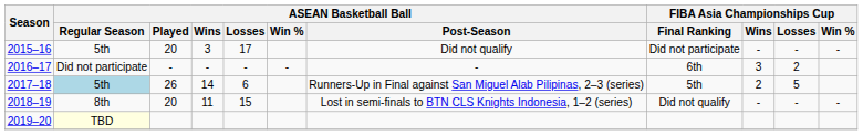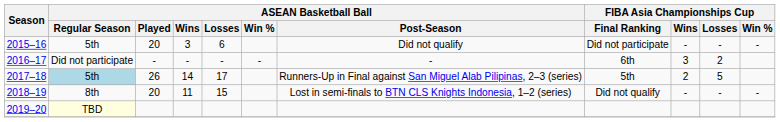 <table class="wikitable" style="font-size:95%;">
 <tr bgcolor="#efefef">
 <th rowspan="2">Season</th>
 <th colspan="6">ASEAN Basketball Ball</th>
 <th colspan="4">FIBA Asia Championships Cup</th>
 </tr>
 <tr>
 <th>Regular Season</th>
 <th>Played</th>
 <th>Wins</th>
 <th>Losses</th>
 <th>Win %</th>
 <th>Post-Season</th>
 <th>Final Ranking</th>
 <th>Wins</th>
 <th>Losses</th>
 <th>Win %</th>
 </tr>
 <tr>
 <td style="text-align:center;"><a href='#'>2015–16</a></td>
 <td style="text-align:center;">5th</td>
 <td style="text-align:center;">20</td>
 <td style="text-align:center;">3</td>
-<td style="text-align:center;">17</td>
+<td style="text-align:center;">6</td>
 <td style="text-align:center;"></td>
 <td style="text-align:center;">Did not qualify</td>
 <td style="text-align:center;">Did not participate</td>
 <td style="text-align:center;">-</td>
 <td style="text-align:center;">-</td>
 <td style="text-align:center;">-</td>
 </tr>
 <tr>
 <td style="text-align:center;"><a href='#'>2016–17</a></td>
 <td style="text-align:center;">Did not participate</td>
 <td style="text-align:center;">-</td>
 <td style="text-align:center;">-</td>
 <td style="text-align:center;">-</td>
 <td style="text-align:center;">-</td>
 <td style="text-align:center;">-</td>
 <td style="text-align:center;">6th</td>
 <td style="text-align:center;">3</td>
 <td style="text-align:center;">2</td>
 <td style="text-align:center;"></td>
 </tr>
 <tr>
 <td style="text-align:center;"><a href='#'>2017–18</a></td>
 <td style="background: lightblue; text-align:center;">5th</td>
 <td style="text-align:center;">26</td>
 <td style="text-align:center;">14</td>
-<td style="text-align:center;">6</td>
+<td style="text-align:center;">17</td>
 <td style="text-align:center;"></td>
 <td style="text-align:center;">Runners-Up in Final against <a href='#'>San Miguel Alab Pilipinas</a>, 2–3 (series)</td>
 <td style="text-align:center;">5th</td>
 <td style="text-align:center;">2</td>
 <td style="text-align:center;">5</td>
 <td style="text-align:center;"></td>
 </tr>
 <tr>
 <td style="text-align:center;"><a href='#'>2018–19</a></td>
 <td style="text-align:center;">8th</td>
 <td style="text-align:center;">20</td>
 <td style="text-align:center;">11</td>
 <td style="text-align:center;">15</td>
 <td style="text-align:center;"></td>
 <td style="text-align:center;">Lost in semi-finals to <a href='#'>BTN CLS Knights Indonesia</a>, 1–2 (series)</td>
 <td style="text-align:center;">Did not qualify</td>
 <td style="text-align:center;">-</td>
 <td style="text-align:center;">-</td>
 <td style="text-align:center;">-</td>
 </tr>
 <tr>
 <td style="text-align:center;"><a href='#'>2019–20</a></td>
 <td style="background: lightyellow; text-align:center;">TBD</td>
 <td style="text-align:center;"></td>
 <td style="text-align:center;"></td>
 <td style="text-align:center;"></td>
 <td style="text-align:center;"></td>
 <td style="text-align:center;"></td>
 <td style="text-align:center;"></td>
 <td></td>
 <td></td>
 <td></td>
 </tr>
 <tr>
 </tr>
 </table>
